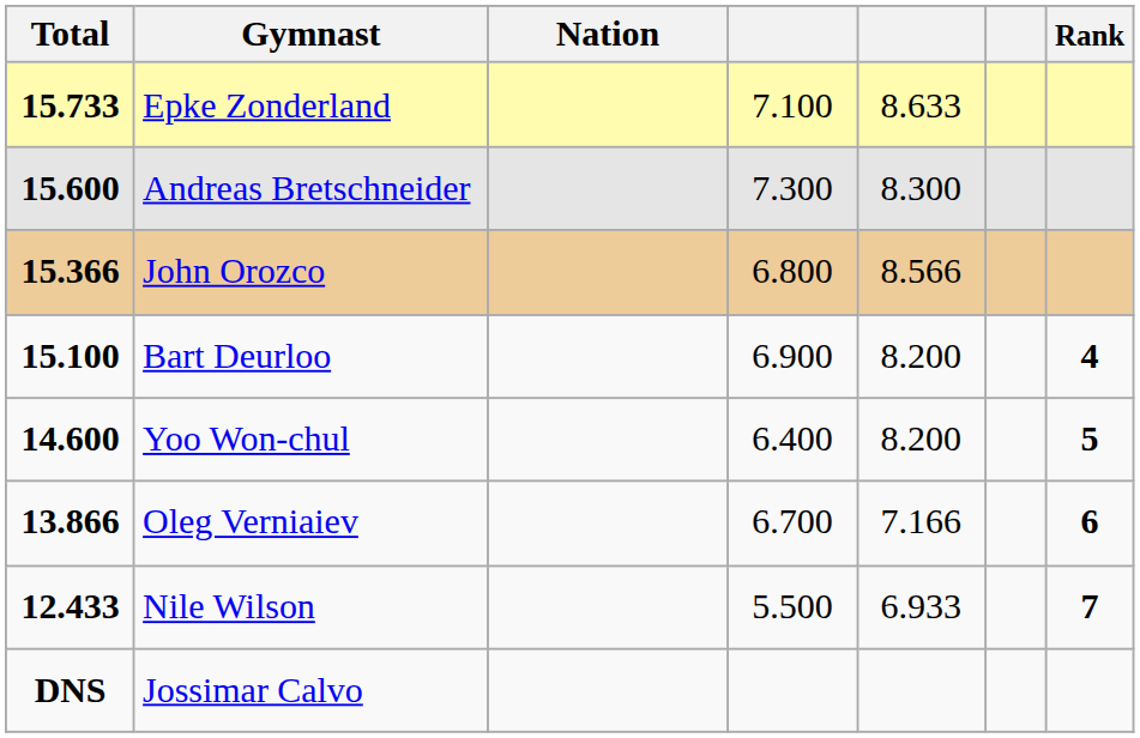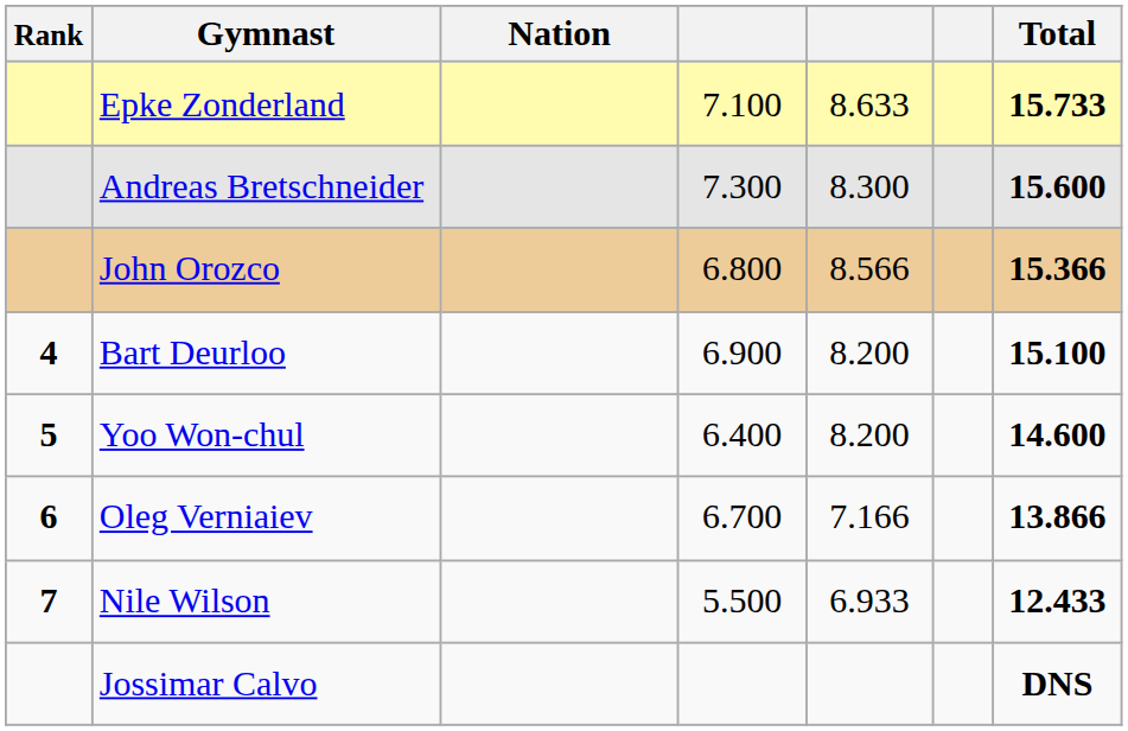 <table class="wikitable sortable" style="text-align:center;">
 <tr>
-<th scope="col" style="width:50px;">Total</th>
+<th scope="col" style="width:15px;"><small>Rank</small></th>
 <th scope="col" style="width:150px;">Gymnast</th>
 <th scope="col" style="width:100px;">Nation</th>
 <th scope="col" style="width:50px;"><small></small></th>
 <th scope="col" style="width:50px;"><small></small></th>
 <th scope="col" style="width:20px;"><small></small></th>
-<th scope="col" style="width:15px;"><small>Rank</small></th>
+<th scope="col" style="width:50px;">Total</th>
 </tr>
 <tr style="background:#fffcaf;">
-<td><strong>15.733</strong></td>
+<td scope="row" style="text-align:center"><strong></strong></td>
 <td style="height:30px; text-align:left;"><a href='#'>Epke Zonderland</a></td>
 <td style="text-align:left;"></td>
 <td>7.100</td>
 <td>8.633</td>
 <td></td>
-<td scope="row" style="text-align:center"><strong></strong></td>
+<td><strong>15.733</strong></td>
 </tr>
 <tr style="background:#e5e5e5;">
-<td><strong>15.600</strong></td>
+<td scope="row" style="text-align:center"><strong></strong></td>
 <td style="height:30px; text-align:left;"><a href='#'>Andreas Bretschneider</a></td>
 <td style="text-align:left;"></td>
 <td>7.300</td>
 <td>8.300</td>
 <td></td>
-<td scope="row" style="text-align:center"><strong></strong></td>
+<td><strong>15.600</strong></td>
 </tr>
 <tr style="background:#ec9;">
-<td><strong>15.366</strong></td>
+<td scope="row" style="text-align:center"><strong></strong></td>
 <td style="height:30px; text-align:left;"><a href='#'>John Orozco</a></td>
 <td style="text-align:left;"></td>
 <td>6.800</td>
 <td>8.566</td>
 <td></td>
-<td scope="row" style="text-align:center"><strong></strong></td>
+<td><strong>15.366</strong></td>
 </tr>
 <tr>
-<td><strong>15.100</strong></td>
+<td scope="row" style="text-align:center"><strong>4</strong></td>
 <td style="height:30px; text-align:left;"><a href='#'>Bart Deurloo</a></td>
 <td style="text-align:left;"></td>
 <td>6.900</td>
 <td>8.200</td>
 <td></td>
-<td scope="row" style="text-align:center"><strong>4</strong></td>
+<td><strong>15.100</strong></td>
 </tr>
 <tr>
-<td><strong>14.600</strong></td>
+<td scope="row" style="text-align:center"><strong>5</strong></td>
 <td style="height:30px; text-align:left;"><a href='#'>Yoo Won-chul</a></td>
 <td style="text-align:left;"></td>
 <td>6.400</td>
 <td>8.200</td>
 <td></td>
-<td scope="row" style="text-align:center"><strong>5</strong></td>
+<td><strong>14.600</strong></td>
 </tr>
 <tr>
-<td><strong>13.866</strong></td>
+<td scope="row" style="text-align:center"><strong>6</strong></td>
 <td style="height:30px; text-align:left;"><a href='#'>Oleg Verniaiev</a></td>
 <td style="text-align:left;"></td>
 <td>6.700</td>
 <td>7.166</td>
 <td></td>
-<td scope="row" style="text-align:center"><strong>6</strong></td>
+<td><strong>13.866</strong></td>
 </tr>
 <tr>
-<td><strong>12.433</strong></td>
+<td scope="row" style="text-align:center"><strong>7</strong></td>
 <td style="height:30px; text-align:left;"><a href='#'>Nile Wilson</a></td>
 <td style="text-align:left;"></td>
 <td>5.500</td>
 <td>6.933</td>
 <td></td>
-<td scope="row" style="text-align:center"><strong>7</strong></td>
+<td><strong>12.433</strong></td>
 </tr>
 <tr>
-<td><strong>DNS</strong></td>
+<td scope="row" style="text-align:center"></td>
 <td style="height:30px; text-align:left;"><a href='#'>Jossimar Calvo</a></td>
 <td style="text-align:left;"></td>
 <td></td>
 <td></td>
 <td></td>
-<td scope="row" style="text-align:center"></td>
+<td><strong>DNS</strong></td>
 </tr>
 </table>
